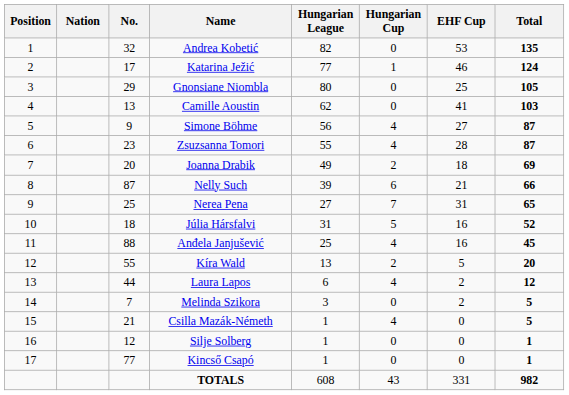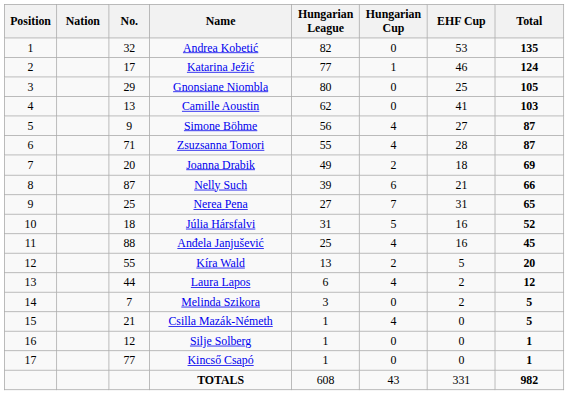 <table class="wikitable" style="font-size: 95%; text-align: center">
 <tr>
 <th width=60>Position</th>
 <th width=60>Nation</th>
 <th width=45>No.</th>
 <th width=175>Name</th>
 <th width=80>Hungarian League</th>
 <th width=80>Hungarian Cup</th>
 <th width=80>EHF Cup</th>
 <th width=80>Total</th>
 </tr>
 <tr>
 <td>1</td>
 <td></td>
 <td>32</td>
 <td><a href='#'>Andrea Kobetić</a></td>
 <td>82</td>
 <td>0</td>
 <td>53</td>
 <td><strong>135</strong></td>
 </tr>
 <tr>
 <td>2</td>
 <td></td>
 <td>17</td>
 <td><a href='#'>Katarina Ježić</a></td>
 <td>77</td>
 <td>1</td>
 <td>46</td>
 <td><strong>124</strong></td>
 </tr>
 <tr>
 <td>3</td>
 <td></td>
 <td>29</td>
 <td><a href='#'>Gnonsiane Niombla</a></td>
 <td>80</td>
 <td>0</td>
 <td>25</td>
 <td><strong>105</strong></td>
 </tr>
 <tr>
 <td>4</td>
 <td></td>
 <td>13</td>
 <td><a href='#'>Camille Aoustin</a></td>
 <td>62</td>
 <td>0</td>
 <td>41</td>
 <td><strong>103</strong></td>
 </tr>
 <tr>
 <td>5</td>
 <td></td>
 <td>9</td>
 <td><a href='#'>Simone Böhme</a></td>
 <td>56</td>
 <td>4</td>
 <td>27</td>
 <td><strong>87</strong></td>
 </tr>
 <tr>
 <td>6</td>
 <td></td>
-<td>23</td>
+<td>71</td>
 <td><a href='#'>Zsuzsanna Tomori</a></td>
 <td>55</td>
 <td>4</td>
 <td>28</td>
 <td><strong>87</strong></td>
 </tr>
 <tr>
 <td>7</td>
 <td></td>
 <td>20</td>
 <td><a href='#'>Joanna Drabik</a></td>
 <td>49</td>
 <td>2</td>
 <td>18</td>
 <td><strong>69</strong></td>
 </tr>
 <tr>
 <td>8</td>
 <td></td>
 <td>87</td>
 <td><a href='#'>Nelly Such</a></td>
 <td>39</td>
 <td>6</td>
 <td>21</td>
 <td><strong>66</strong></td>
 </tr>
 <tr>
 <td>9</td>
 <td></td>
 <td>25</td>
 <td><a href='#'>Nerea Pena</a></td>
 <td>27</td>
 <td>7</td>
 <td>31</td>
 <td><strong>65</strong></td>
 </tr>
 <tr>
 <td>10</td>
 <td></td>
 <td>18</td>
 <td><a href='#'>Júlia Hársfalvi</a></td>
 <td>31</td>
 <td>5</td>
 <td>16</td>
 <td><strong>52</strong></td>
 </tr>
 <tr>
 <td>11</td>
 <td></td>
 <td>88</td>
 <td><a href='#'>Anđela Janjušević</a></td>
 <td>25</td>
 <td>4</td>
 <td>16</td>
 <td><strong>45</strong></td>
 </tr>
 <tr>
 <td>12</td>
 <td></td>
 <td>55</td>
 <td><a href='#'>Kíra Wald</a></td>
 <td>13</td>
 <td>2</td>
 <td>5</td>
 <td><strong>20</strong></td>
 </tr>
 <tr>
 <td>13</td>
 <td></td>
 <td>44</td>
 <td><a href='#'>Laura Lapos</a></td>
 <td>6</td>
 <td>4</td>
 <td>2</td>
 <td><strong>12</strong></td>
 </tr>
 <tr>
 <td>14</td>
 <td></td>
 <td>7</td>
 <td><a href='#'>Melinda Szikora</a></td>
 <td>3</td>
 <td>0</td>
 <td>2</td>
 <td><strong>5</strong></td>
 </tr>
 <tr>
 <td>15</td>
 <td></td>
 <td>21</td>
 <td><a href='#'>Csilla Mazák-Németh</a></td>
 <td>1</td>
 <td>4</td>
 <td>0</td>
 <td><strong>5</strong></td>
 </tr>
 <tr>
 <td>16</td>
 <td></td>
 <td>12</td>
 <td><a href='#'>Silje Solberg</a></td>
 <td>1</td>
 <td>0</td>
 <td>0</td>
 <td><strong>1</strong></td>
 </tr>
 <tr>
 <td>17</td>
 <td></td>
 <td>77</td>
 <td><a href='#'>Kincső Csapó</a></td>
 <td>1</td>
 <td>0</td>
 <td>0</td>
 <td><strong>1</strong></td>
 </tr>
 <tr>
 <td></td>
 <td></td>
 <td></td>
 <td><strong>TOTALS</strong></td>
 <td>608</td>
 <td>43</td>
 <td>331</td>
 <td><strong>982</strong></td>
 </tr>
 </table>
